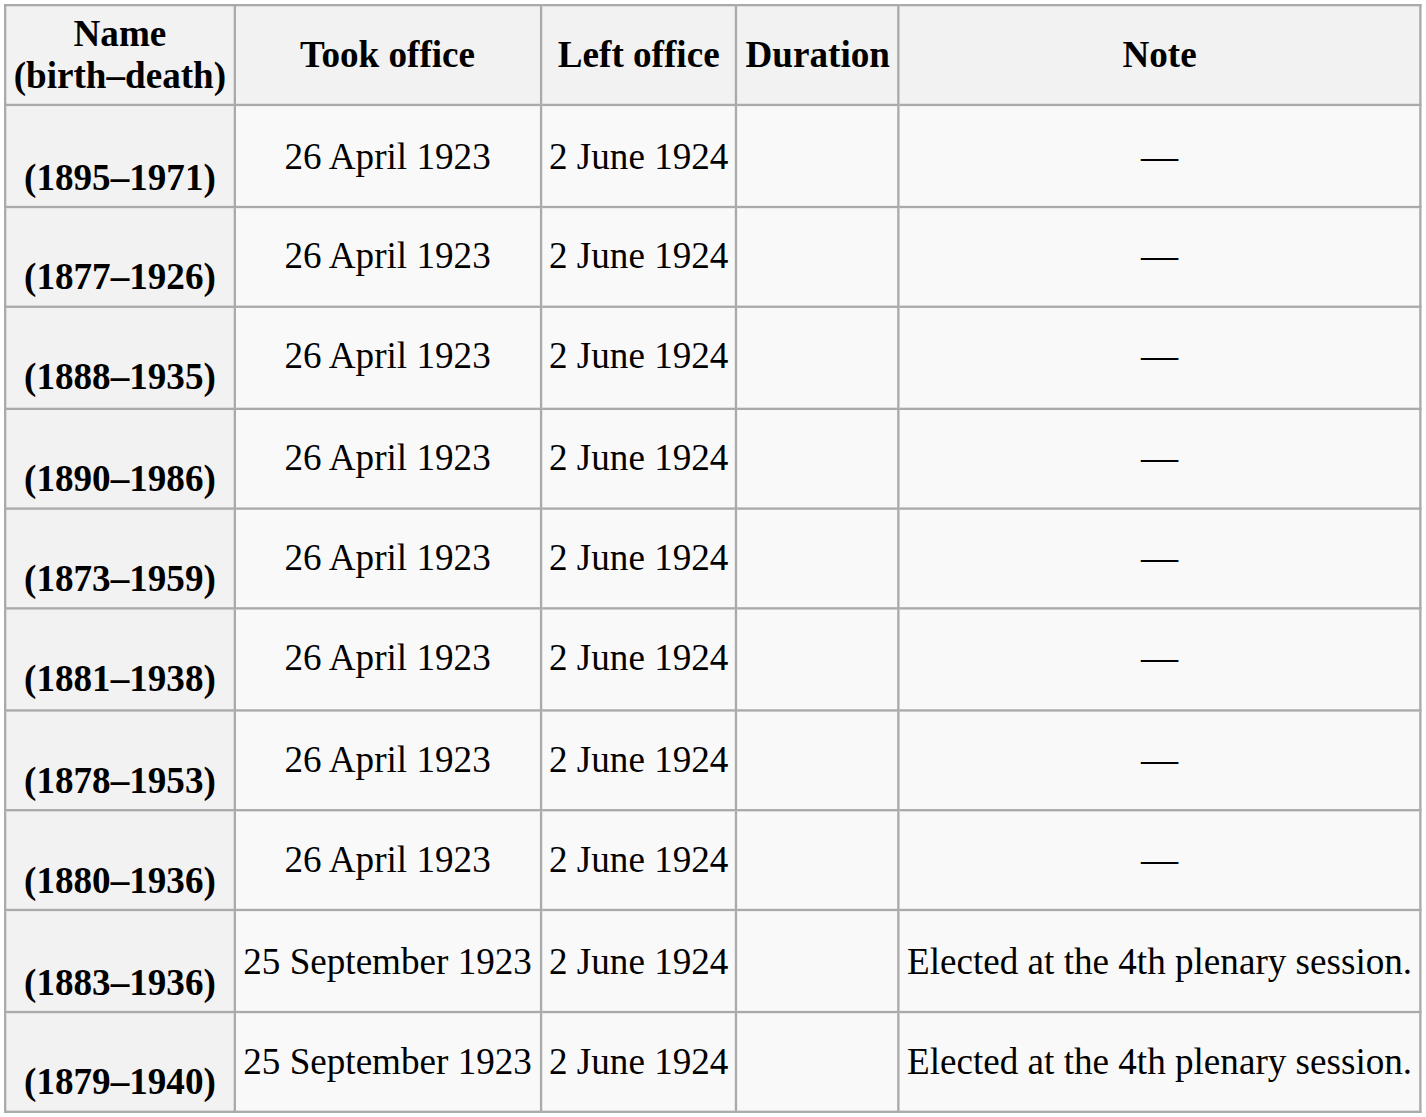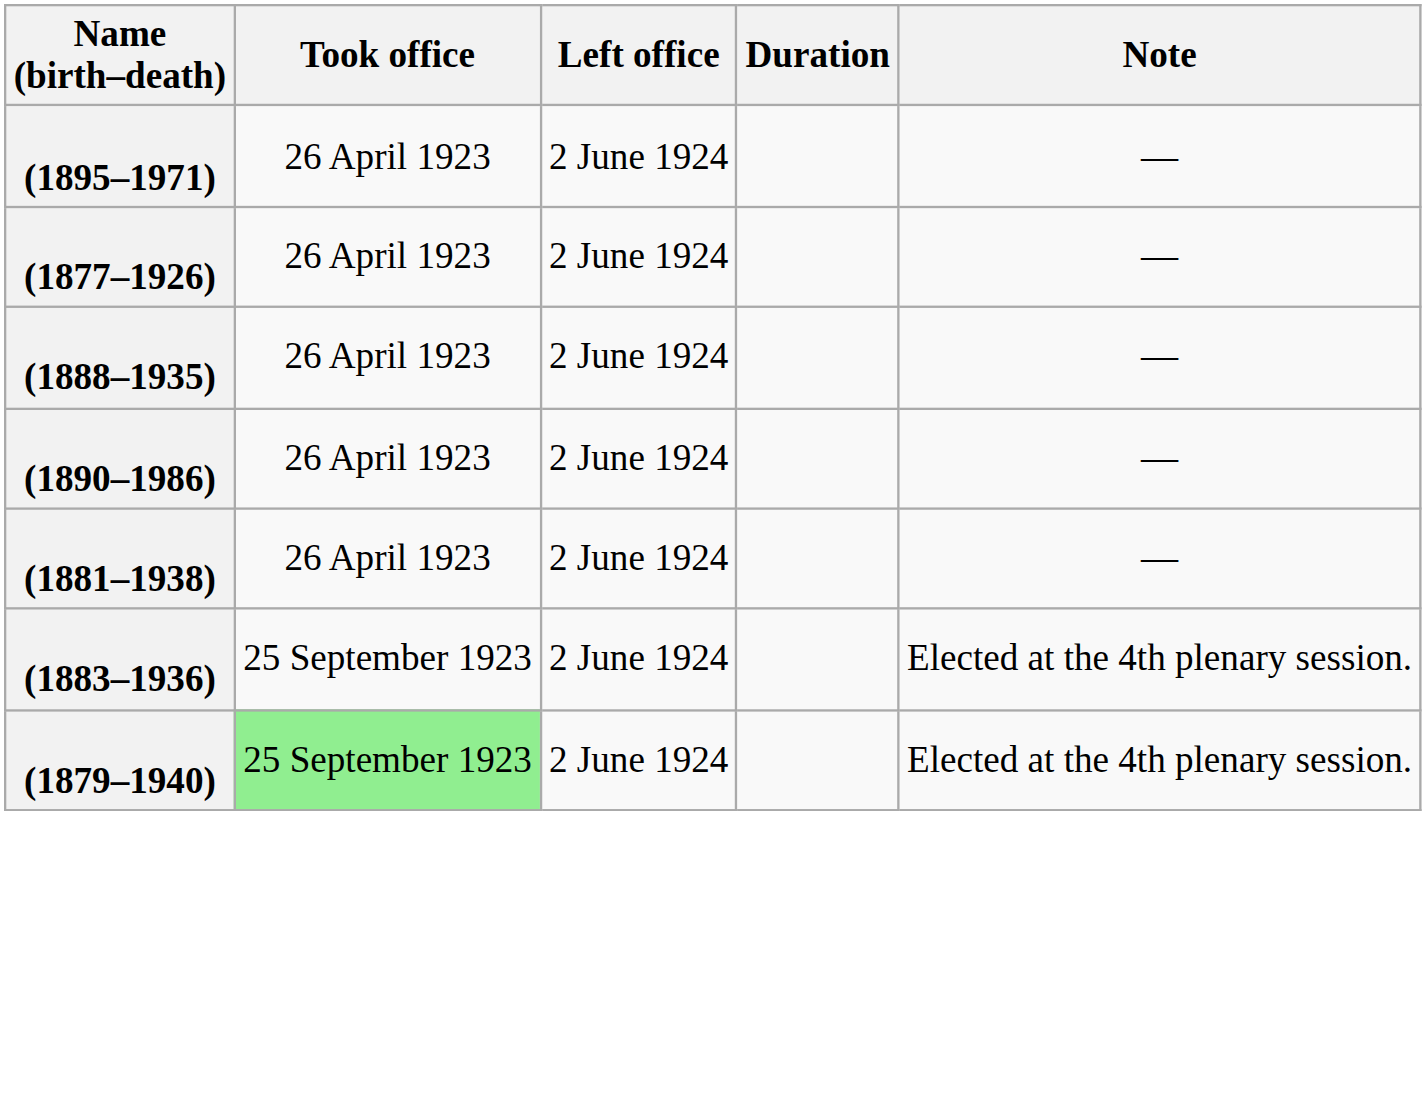 <table class="wikitable plainrowheaders sortable" style="text-align:center;" border="1">
 <tr>
 <th scope="col">Name<br>(birth–death)</th>
 <th scope="col">Took office</th>
 <th scope="col">Left office</th>
 <th scope="col">Duration</th>
 <th scope="col">Note</th>
 </tr>
 <tr>
 <th scope="row"><br>(1895–1971)</th>
 <td>26 April 1923</td>
 <td>2 June 1924</td>
 <td></td>
 <td>—</td>
 </tr>
 <tr>
 <th scope="row"><br>(1877–1926)</th>
 <td>26 April 1923</td>
 <td>2 June 1924</td>
 <td></td>
 <td>—</td>
 </tr>
 <tr>
 <th scope="row"><br>(1888–1935)</th>
 <td>26 April 1923</td>
 <td>2 June 1924</td>
 <td></td>
 <td>—</td>
 </tr>
 <tr>
 <th scope="row"><br>(1890–1986)</th>
 <td>26 April 1923</td>
 <td>2 June 1924</td>
 <td></td>
 <td>—</td>
 </tr>
 <tr>
-<th scope="row"><br>(1873–1959)</th>
-<td>26 April 1923</td>
-<td>2 June 1924</td>
-<td></td>
-<td>—</td>
-</tr>
-<tr>
 <th scope="row"><br>(1881–1938)</th>
-<td>26 April 1923</td>
-<td>2 June 1924</td>
-<td></td>
-<td>—</td>
-</tr>
-<tr>
-<th scope="row"><br>(1878–1953)</th>
-<td>26 April 1923</td>
-<td>2 June 1924</td>
-<td></td>
-<td>—</td>
-</tr>
-<tr>
-<th scope="row"><br>(1880–1936)</th>
 <td>26 April 1923</td>
 <td>2 June 1924</td>
 <td></td>
 <td>—</td>
 </tr>
 <tr>
 <th scope="row"><br>(1883–1936)</th>
 <td>25 September 1923</td>
 <td>2 June 1924</td>
 <td></td>
 <td align="left">Elected at the 4th plenary session.</td>
 </tr>
 <tr>
 <th scope="row"><br>(1879–1940)</th>
-<td>25 September 1923</td>
+<td style="background: lightgreen;">25 September 1923</td>
 <td>2 June 1924</td>
 <td></td>
 <td align="left">Elected at the 4th plenary session.</td>
 </tr>
 </table>
